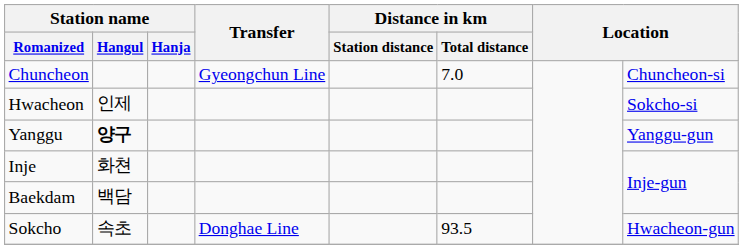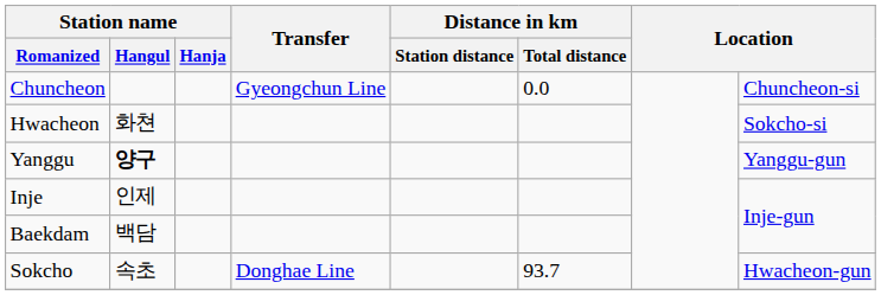 <table class="wikitable">
 <tr>
 <th colspan="3">Station name</th>
 <th rowspan="2">Transfer</th>
 <th colspan="2">Distance in km</th>
 <th colspan="3" rowspan="2">Location</th>
 </tr>
 <tr>
 <th><small><a href='#'>Romanized</a></small></th>
 <th><small><a href='#'>Hangul</a></small></th>
 <th><small><a href='#'>Hanja</a></small></th>
 <th><small>Station distance</small></th>
 <th><small>Total distance</small></th>
 </tr>
 <tr>
 <td><a href='#'>Chuncheon</a></td>
 <td></td>
 <td></td>
 <td><a href='#'>Gyeongchun Line</a></td>
 <td></td>
-<td>7.0</td>
+<td>0.0</td>
 <td rowspan = "6" width = "75pt"></td>
 <td><a href='#'>Chuncheon-si</a></td>
 </tr>
 <tr>
 <td>Hwacheon</td>
-<td>인제</td>
+<td>화쳔</td>
 <td></td>
 <td></td>
 <td></td>
 <td></td>
 <td><a href='#'>Sokcho-si</a></td>
 </tr>
 <tr>
 <td>Yanggu</td>
 <td><strong>양구</strong></td>
 <td></td>
 <td></td>
 <td></td>
 <td></td>
 <td><a href='#'>Yanggu-gun</a></td>
 </tr>
 <tr>
 <td>Inje</td>
-<td>화쳔</td>
+<td>인제</td>
 <td></td>
 <td></td>
 <td></td>
 <td></td>
 <td rowspan = "2"><a href='#'>Inje-gun</a></td>
 </tr>
 <tr>
 <td>Baekdam</td>
 <td>백담</td>
 <td></td>
 <td></td>
 <td></td>
 <td></td>
 </tr>
 <tr>
 <td>Sokcho</td>
 <td>속초</td>
 <td></td>
 <td><a href='#'>Donghae Line</a></td>
 <td></td>
-<td>93.5</td>
+<td>93.7</td>
 <td><a href='#'>Hwacheon-gun</a></td>
 </tr>
 <tr>
 </tr>
 </table>
